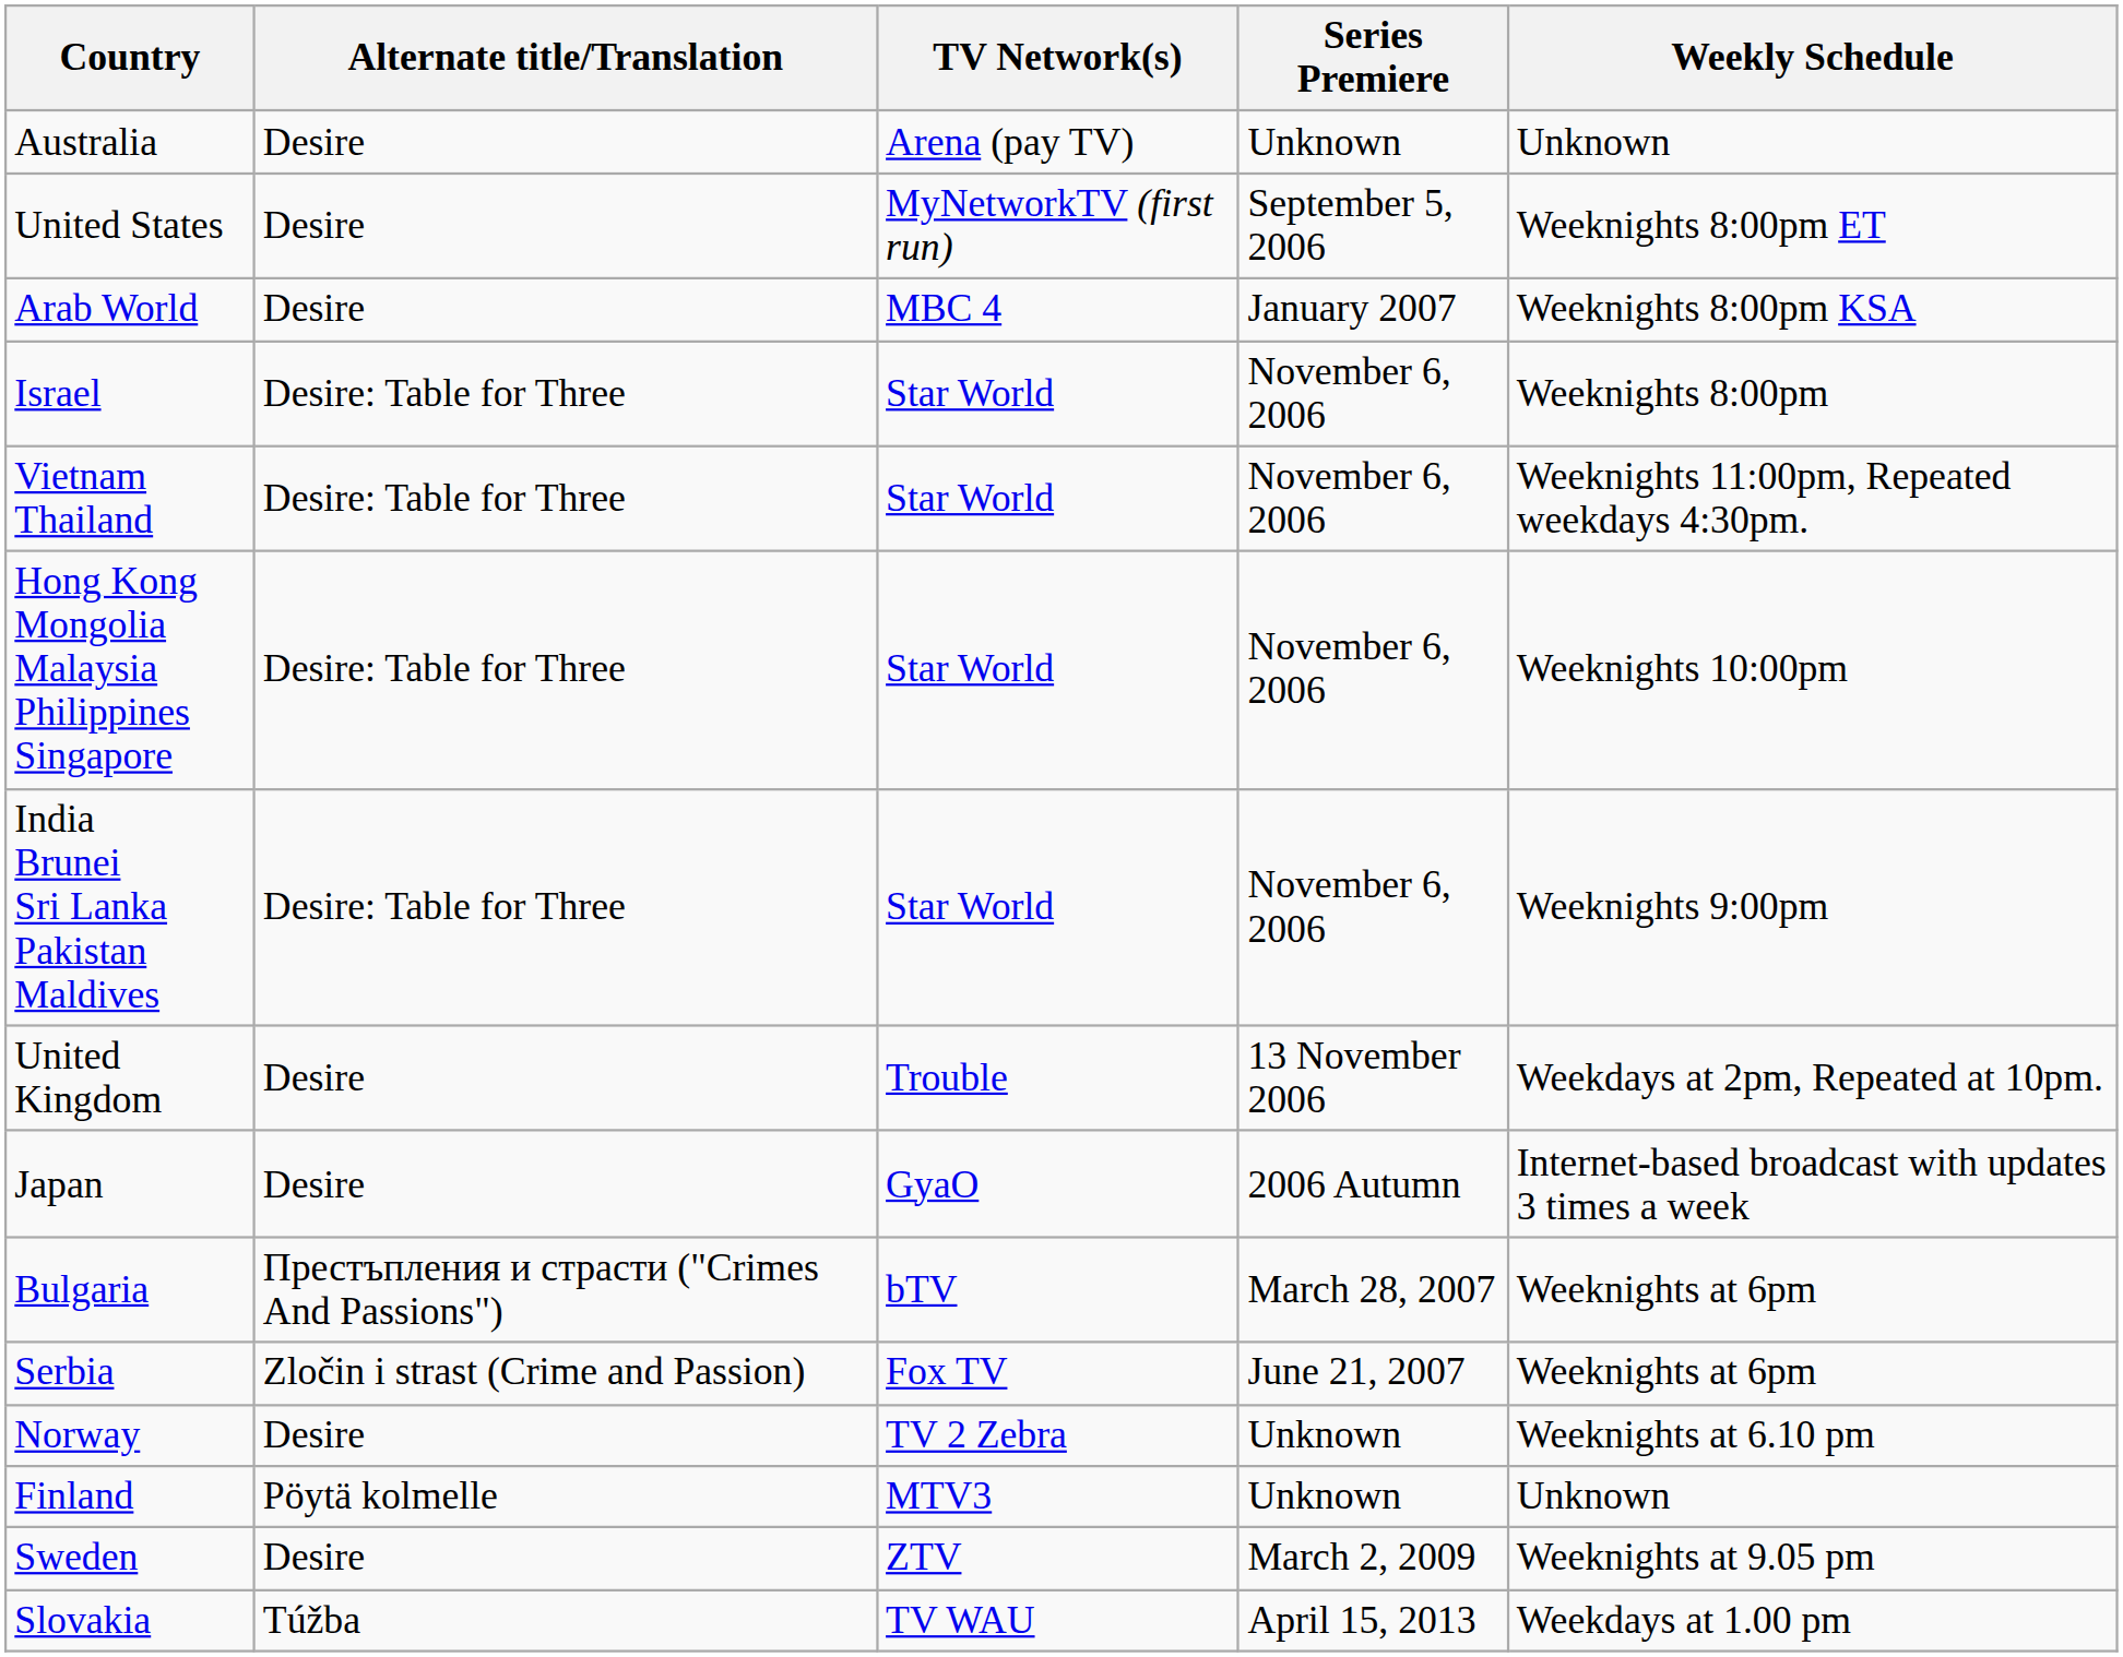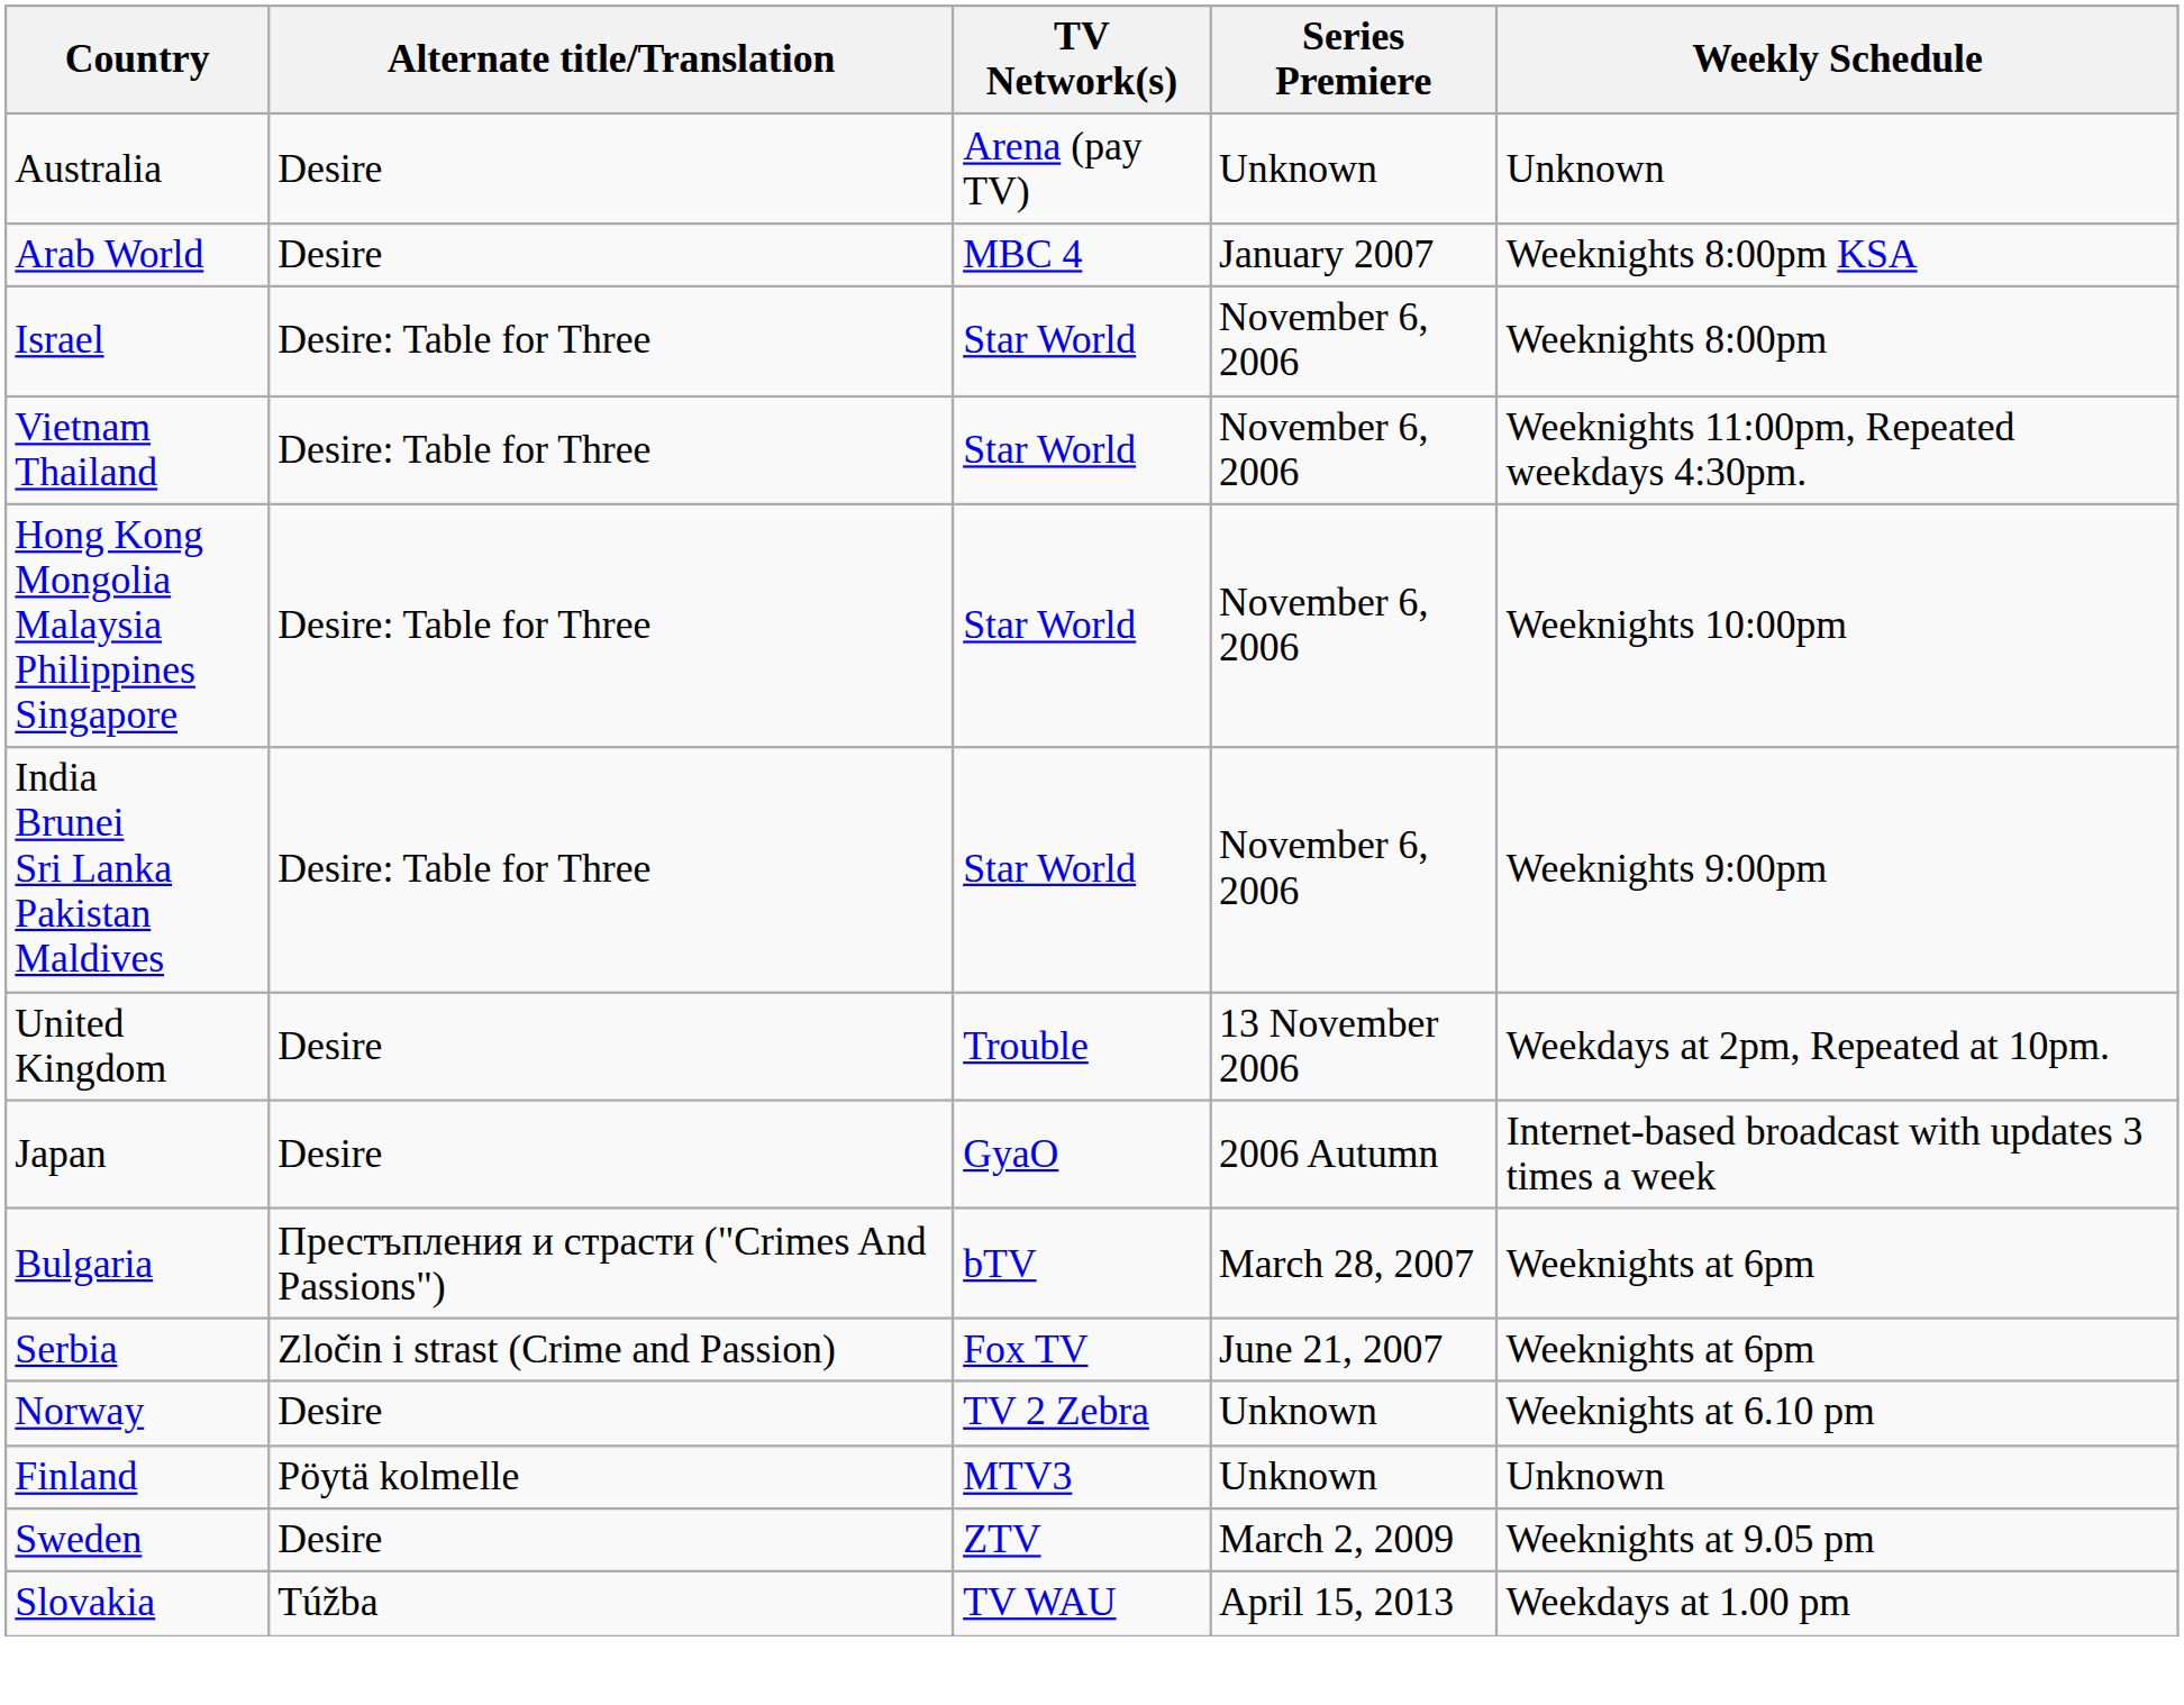 <table class="wikitable">
 <tr>
 <th>Country</th>
 <th>Alternate title/Translation</th>
 <th>TV Network(s)</th>
 <th>Series Premiere</th>
 <th>Weekly Schedule</th>
 </tr>
 <tr>
 <td> Australia</td>
 <td>Desire</td>
 <td><a href='#'>Arena</a> (pay TV)</td>
 <td>Unknown</td>
 <td>Unknown</td>
-</tr>
-<tr>
-<td> United States</td>
-<td>Desire</td>
-<td><a href='#'>MyNetworkTV</a> <em>(first run)</em></td>
-<td>September 5, 2006</td>
-<td>Weeknights 8:00pm <a href='#'>ET</a></td>
 </tr>
 <tr>
 <td> <a href='#'>Arab World</a></td>
 <td>Desire</td>
 <td><a href='#'>MBC 4</a></td>
 <td>January 2007</td>
 <td>Weeknights 8:00pm <a href='#'>KSA</a></td>
 </tr>
 <tr>
 <td> <a href='#'>Israel</a></td>
 <td>Desire: Table for Three</td>
 <td><a href='#'>Star World</a></td>
 <td>November 6, 2006</td>
 <td>Weeknights 8:00pm</td>
 </tr>
 <tr>
 <td> <a href='#'>Vietnam</a> <br>  <a href='#'>Thailand</a></td>
 <td>Desire: Table for Three</td>
 <td><a href='#'>Star World</a></td>
 <td>November 6, 2006</td>
 <td>Weeknights 11:00pm, Repeated weekdays 4:30pm.</td>
 </tr>
 <tr>
 <td> <a href='#'>Hong Kong</a> <br>  <a href='#'>Mongolia</a> <br>  <a href='#'>Malaysia</a> <br>  <a href='#'>Philippines</a> <br>  <a href='#'>Singapore</a></td>
 <td>Desire: Table for Three</td>
 <td><a href='#'>Star World</a></td>
 <td>November 6, 2006</td>
 <td>Weeknights 10:00pm</td>
 </tr>
 <tr>
 <td> India <br>  <a href='#'>Brunei</a> <br>  <a href='#'>Sri Lanka</a> <br>  <a href='#'>Pakistan</a> <br>  <a href='#'>Maldives</a></td>
 <td>Desire: Table for Three</td>
 <td><a href='#'>Star World</a></td>
 <td>November 6, 2006</td>
 <td>Weeknights 9:00pm</td>
 </tr>
 <tr>
 <td> United Kingdom</td>
 <td>Desire</td>
 <td><a href='#'>Trouble</a></td>
 <td>13 November 2006</td>
 <td>Weekdays at 2pm, Repeated at 10pm.</td>
 </tr>
 <tr>
 <td> Japan</td>
 <td>Desire</td>
 <td><a href='#'>GyaO</a></td>
 <td>2006 Autumn</td>
 <td>Internet-based broadcast with updates 3 times a week</td>
 </tr>
 <tr>
 <td> <a href='#'>Bulgaria</a></td>
 <td>Престъпления и страсти ("Crimes And Passions")</td>
 <td><a href='#'>bTV</a></td>
 <td>March 28, 2007</td>
 <td>Weeknights at 6pm</td>
 </tr>
 <tr>
 <td> <a href='#'>Serbia</a></td>
 <td>Zločin i strast (Crime and Passion)</td>
 <td><a href='#'>Fox TV</a></td>
 <td>June 21, 2007</td>
 <td>Weeknights at 6pm</td>
 </tr>
 <tr>
 <td> <a href='#'>Norway</a></td>
 <td>Desire</td>
 <td><a href='#'>TV 2 Zebra</a></td>
 <td>Unknown</td>
 <td>Weeknights at 6.10 pm</td>
 </tr>
 <tr>
 <td> <a href='#'>Finland</a></td>
 <td>Pöytä kolmelle</td>
 <td><a href='#'>MTV3</a></td>
 <td>Unknown</td>
 <td>Unknown</td>
 </tr>
 <tr>
 <td> <a href='#'>Sweden</a></td>
 <td>Desire</td>
 <td><a href='#'>ZTV</a></td>
 <td>March 2, 2009</td>
 <td>Weeknights at 9.05 pm</td>
 </tr>
 <tr>
 <td> <a href='#'>Slovakia</a></td>
 <td>Túžba</td>
 <td><a href='#'>TV WAU</a></td>
 <td>April 15, 2013</td>
 <td>Weekdays at 1.00 pm</td>
 </tr>
 </table>
